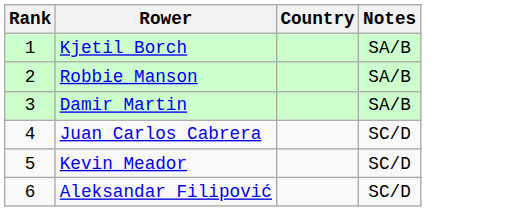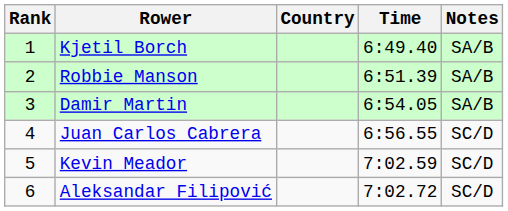 <table class="wikitable" style="text-align:center">
 <tr>
 <th>Rank</th>
 <th>Rower</th>
 <th>Country</th>
+<th>Time</th>
 <th>Notes</th>
 </tr>
 <tr bgcolor=ccffcc>
 <td>1</td>
 <td align="left"><a href='#'>Kjetil Borch</a></td>
 <td align="left"></td>
+<td>6:49.40</td>
 <td>SA/B</td>
 </tr>
 <tr bgcolor=ccffcc>
 <td>2</td>
 <td align="left"><a href='#'>Robbie Manson</a></td>
 <td align="left"></td>
+<td>6:51.39</td>
 <td>SA/B</td>
 </tr>
 <tr bgcolor=ccffcc>
 <td>3</td>
 <td align="left"><a href='#'>Damir Martin</a></td>
 <td align="left"></td>
+<td>6:54.05</td>
 <td>SA/B</td>
 </tr>
 <tr>
 <td>4</td>
 <td align="left"><a href='#'>Juan Carlos Cabrera</a></td>
 <td align="left"></td>
+<td>6:56.55</td>
 <td>SC/D</td>
 </tr>
 <tr>
 <td>5</td>
 <td align="left"><a href='#'>Kevin Meador</a></td>
 <td align="left"></td>
+<td>7:02.59</td>
 <td>SC/D</td>
 </tr>
 <tr>
 <td>6</td>
 <td align="left"><a href='#'>Aleksandar Filipović</a></td>
 <td align="left"></td>
+<td>7:02.72</td>
 <td>SC/D</td>
 </tr>
 </table>
